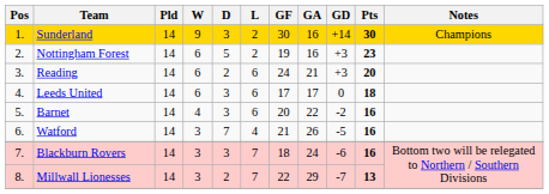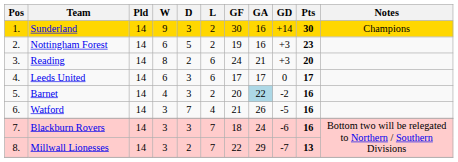 <table class="wikitable" style="text-align:center;">
 <tr>
 <th width=30 abbr="Position">Pos</th>
 <th width=150>Team</th>
 <th width=30 abbr="Played">Pld</th>
 <th width=30 abbr="Won">W</th>
 <th width=30 abbr="Drawn">D</th>
 <th width=30 abbr="Lost">L</th>
 <th width=30 abbr="Goals for">GF</th>
 <th width=30 abbr="Goals against">GA</th>
 <th width=30 abbr="Goal difference">GD</th>
 <th width=30 abbr="Points">Pts</th>
 <th width=200>Notes</th>
 </tr>
 <tr bgcolor="gold">
 <td>1.</td>
 <td align="left"><a href='#'>Sunderland</a></td>
 <td>14</td>
 <td>9</td>
 <td>3</td>
 <td>2</td>
 <td>30</td>
 <td>16</td>
 <td>+14</td>
 <td><strong>30</strong></td>
 <td>Champions</td>
 </tr>
 <tr>
 <td>2.</td>
 <td align="left"><a href='#'>Nottingham Forest</a></td>
 <td>14</td>
 <td>6</td>
 <td>5</td>
 <td>2</td>
 <td>19</td>
 <td>16</td>
 <td>+3</td>
 <td><strong>23</strong></td>
 <td></td>
 </tr>
 <tr>
 <td>3.</td>
 <td align="left"><a href='#'>Reading</a></td>
 <td>14</td>
-<td>6</td>
+<td>8</td>
 <td>2</td>
 <td>6</td>
 <td>24</td>
 <td>21</td>
 <td>+3</td>
 <td><strong>20</strong></td>
 <td></td>
 </tr>
 <tr>
 <td>4.</td>
 <td align="left"><a href='#'>Leeds United</a></td>
 <td>14</td>
 <td>6</td>
 <td>3</td>
 <td>6</td>
 <td>17</td>
 <td>17</td>
 <td>0</td>
-<td><strong>18</strong></td>
+<td><strong>17</strong></td>
 <td></td>
 </tr>
 <tr>
 <td>5.</td>
 <td align="left"><a href='#'>Barnet</a></td>
 <td>14</td>
 <td>4</td>
 <td>3</td>
-<td>6</td>
+<td>2</td>
 <td>20</td>
-<td>22</td>
+<td style="background: lightblue;">22</td>
 <td>-2</td>
 <td><strong>16</strong></td>
 <td></td>
 </tr>
 <tr>
 <td>6.</td>
 <td align="left"><a href='#'>Watford</a></td>
 <td>14</td>
 <td>3</td>
 <td>7</td>
 <td>4</td>
 <td>21</td>
 <td>26</td>
 <td>-5</td>
 <td><strong>16</strong></td>
 <td></td>
 </tr>
 <tr>
 </tr>
 <tr bgcolor="FFCCCC">
 <td>7.</td>
 <td align="left"><a href='#'>Blackburn Rovers</a></td>
 <td>14</td>
 <td>3</td>
 <td>3</td>
 <td>7</td>
 <td>18</td>
 <td>24</td>
 <td>-6</td>
 <td><strong>16</strong></td>
 <td rowspan="2">Bottom two will be relegated to <a href='#'>Northern</a> / <a href='#'>Southern</a> Divisions</td>
 </tr>
 <tr bgcolor="FFCCCC">
 <td>8.</td>
 <td align="left"><a href='#'>Millwall Lionesses</a></td>
 <td>14</td>
 <td>3</td>
 <td>2</td>
 <td>7</td>
 <td>22</td>
 <td>29</td>
 <td>-7</td>
 <td><strong>13</strong></td>
 </tr>
 <tr>
 </tr>
 </table>
